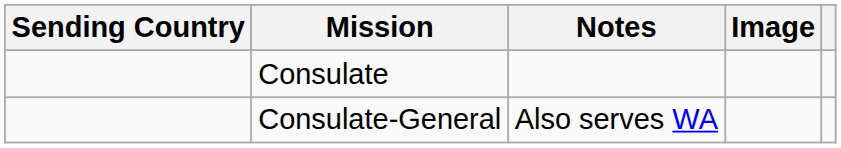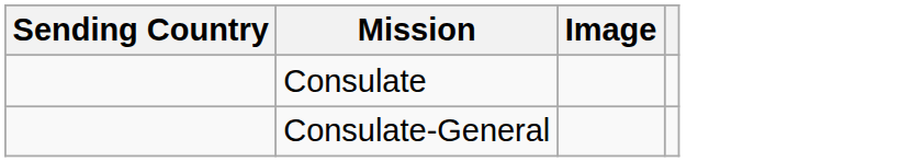 <table class="wikitable sortable">
 <tr>
 <th scope="col">Sending Country</th>
 <th scope="col">Mission</th>
-<th class="unsortable" scope="col">Notes</th>
 <th>Image</th>
 <th class="unsortable" scope="col"></th>
 </tr>
 <tr>
 <td></td>
 <td>Consulate</td>
 <td></td>
 <td></td>
-<td></td>
 </tr>
 <tr>
 <td></td>
 <td>Consulate-General</td>
-<td>Also serves  <a href='#'>WA</a></td>
 <td></td>
 <td></td>
 </tr>
 </table>
